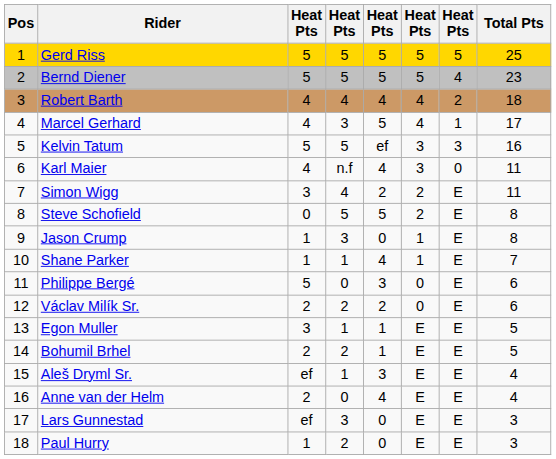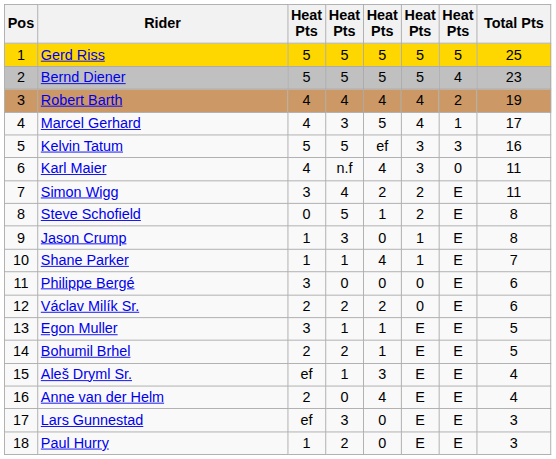 <table class="wikitable" style="font-size: 100%">
 <tr>
 <th width=20>Pos</th>
 <th width=400>Rider</th>
 <th width=20>Heat Pts</th>
 <th width=20>Heat Pts</th>
 <th width=20>Heat Pts</th>
 <th width=20>Heat Pts</th>
 <th width=20>Heat Pts</th>
 <th width=100>Total Pts</th>
 </tr>
 <tr align=center style="background-color: gold;">
 <td>1</td>
 <td align="left"> <a href='#'>Gerd Riss</a></td>
 <td>5</td>
 <td>5</td>
 <td>5</td>
 <td>5</td>
 <td>5</td>
 <td>25</td>
 </tr>
 <tr align=center style="background-color: silver;">
 <td>2</td>
 <td align="left"> <a href='#'>Bernd Diener</a></td>
 <td>5</td>
 <td>5</td>
 <td>5</td>
 <td>5</td>
 <td>4</td>
 <td>23</td>
 </tr>
 <tr align=center style="background-color: #cc9966;">
 <td>3</td>
 <td align="left"> <a href='#'>Robert Barth</a></td>
 <td>4</td>
 <td>4</td>
 <td>4</td>
 <td>4</td>
 <td>2</td>
-<td>18</td>
+<td>19</td>
 </tr>
 <tr align=center>
 <td>4</td>
 <td align="left"> <a href='#'>Marcel Gerhard</a></td>
 <td>4</td>
 <td>3</td>
 <td>5</td>
 <td>4</td>
 <td>1</td>
 <td>17</td>
 </tr>
 <tr align=center>
 <td>5</td>
 <td align="left"> <a href='#'>Kelvin Tatum</a></td>
 <td>5</td>
 <td>5</td>
 <td>ef</td>
 <td>3</td>
 <td>3</td>
 <td>16</td>
 </tr>
 <tr align=center>
 <td>6</td>
 <td align="left"> <a href='#'>Karl Maier</a></td>
 <td>4</td>
 <td>n.f</td>
 <td>4</td>
 <td>3</td>
 <td>0</td>
 <td>11</td>
 </tr>
 <tr align=center>
 <td>7</td>
 <td align="left"> <a href='#'>Simon Wigg</a></td>
 <td>3</td>
 <td>4</td>
 <td>2</td>
 <td>2</td>
 <td>E</td>
 <td>11</td>
 </tr>
 <tr align=center>
 <td>8</td>
 <td align="left"> <a href='#'>Steve Schofield</a></td>
 <td>0</td>
 <td>5</td>
-<td>5</td>
+<td>1</td>
 <td>2</td>
 <td>E</td>
 <td>8</td>
 </tr>
 <tr align=center>
 <td>9</td>
 <td align="left"> <a href='#'>Jason Crump</a></td>
 <td>1</td>
 <td>3</td>
 <td>0</td>
 <td>1</td>
 <td>E</td>
 <td>8</td>
 </tr>
 <tr align=center>
 <td>10</td>
 <td align="left"> <a href='#'>Shane Parker</a></td>
 <td>1</td>
 <td>1</td>
 <td>4</td>
 <td>1</td>
 <td>E</td>
 <td>7</td>
 </tr>
 <tr align=center>
 <td>11</td>
 <td align="left"> <a href='#'>Philippe Bergé</a></td>
-<td>5</td>
+<td>3</td>
 <td>0</td>
-<td>3</td>
+<td>0</td>
 <td>0</td>
 <td>E</td>
 <td>6</td>
 </tr>
 <tr align=center>
 <td>12</td>
 <td align="left"> <a href='#'>Václav Milík Sr.</a></td>
 <td>2</td>
 <td>2</td>
 <td>2</td>
 <td>0</td>
 <td>E</td>
 <td>6</td>
 </tr>
 <tr align=center>
 <td>13</td>
 <td align="left"> <a href='#'>Egon Muller</a></td>
 <td>3</td>
 <td>1</td>
 <td>1</td>
 <td>E</td>
 <td>E</td>
 <td>5</td>
 </tr>
 <tr align=center>
 <td>14</td>
 <td align="left"> <a href='#'>Bohumil Brhel</a></td>
 <td>2</td>
 <td>2</td>
 <td>1</td>
 <td>E</td>
 <td>E</td>
 <td>5</td>
 </tr>
 <tr align=center>
 <td>15</td>
 <td align="left"> <a href='#'>Aleš Dryml Sr.</a></td>
 <td>ef</td>
 <td>1</td>
 <td>3</td>
 <td>E</td>
 <td>E</td>
 <td>4</td>
 </tr>
 <tr align=center>
 <td>16</td>
 <td align="left"> <a href='#'>Anne van der Helm</a></td>
 <td>2</td>
 <td>0</td>
 <td>4</td>
 <td>E</td>
 <td>E</td>
 <td>4</td>
 </tr>
 <tr align=center>
 <td>17</td>
 <td align="left"> <a href='#'>Lars Gunnestad</a></td>
 <td>ef</td>
 <td>3</td>
 <td>0</td>
 <td>E</td>
 <td>E</td>
 <td>3</td>
 </tr>
 <tr align=center>
 <td>18</td>
 <td align="left"> <a href='#'>Paul Hurry</a></td>
 <td>1</td>
 <td>2</td>
 <td>0</td>
 <td>E</td>
 <td>E</td>
 <td>3</td>
 </tr>
 </table>
